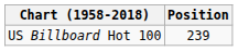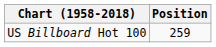 <table class="wikitable plainrowheaders">
 <tr>
 <th>Chart (1958-2018)</th>
 <th>Position</th>
 </tr>
 <tr>
 <td>US <em>Billboard</em> Hot 100</td>
-<td style="text-align:center;">239</td>
+<td style="text-align:center;">259</td>
 </tr>
 </table>
